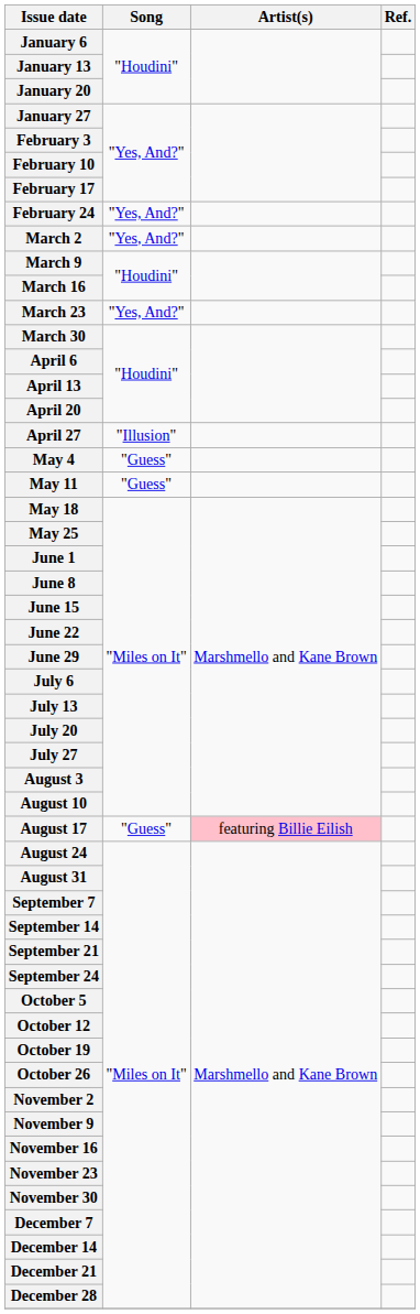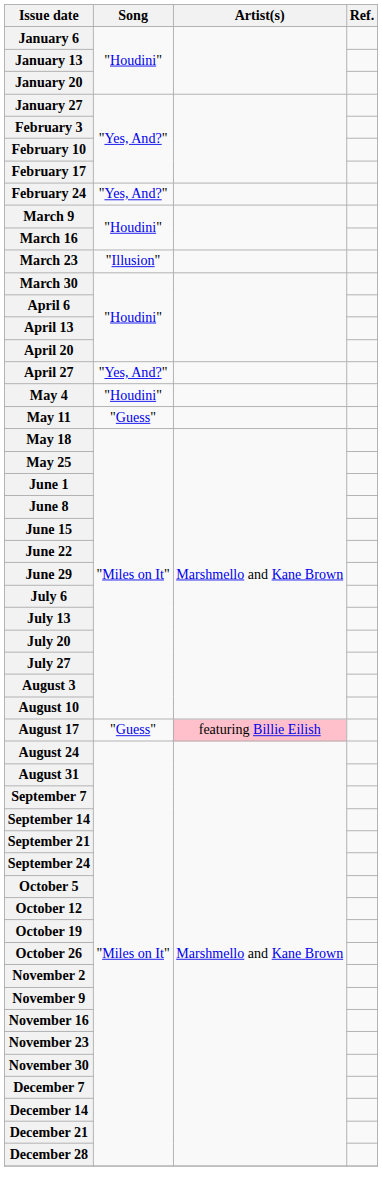 <table class="wikitable plainrowheaders" style="text-align: center;">
 <tr>
 <th>Issue date</th>
 <th>Song</th>
 <th>Artist(s)</th>
 <th>Ref.</th>
 </tr>
 <tr>
 <th scope="row">January 6</th>
 <td rowspan=3>"<a href='#'>Houdini</a>"</td>
 <td rowspan=3></td>
 <td></td>
 </tr>
 <tr>
 <th scope="row">January 13</th>
 <td></td>
 </tr>
 <tr>
 <th scope="row">January 20</th>
 <td></td>
 </tr>
 <tr>
 <th scope="row">January 27</th>
 <td rowspan=4>"<a href='#'>Yes, And?</a>"</td>
 <td rowspan=4></td>
 <td></td>
 </tr>
 <tr>
 <th scope="row">February 3</th>
 <td></td>
 </tr>
 <tr>
 <th scope="row">February 10</th>
 <td></td>
 </tr>
 <tr>
 <th scope="row">February 17</th>
 <td></td>
 </tr>
 <tr>
 <th scope="row">February 24</th>
 <td>"<a href='#'>Yes, And?</a>"</td>
 <td></td>
 <td></td>
 </tr>
 <tr>
-<th scope="row">March 2</th>
-<td>"<a href='#'>Yes, And?</a>"</td>
-<td></td>
-<td></td>
-</tr>
-<tr>
 <th scope="row">March 9</th>
 <td rowspan=2>"<a href='#'>Houdini</a>"</td>
 <td rowspan=2></td>
 <td></td>
 </tr>
 <tr>
 <th scope="row">March 16</th>
 <td></td>
 </tr>
 <tr>
 <th scope="row">March 23</th>
-<td>"<a href='#'>Yes, And?</a>"</td>
+<td>"<a href='#'>Illusion</a>"</td>
 <td></td>
 <td></td>
 </tr>
 <tr>
 <th scope="row">March 30</th>
 <td rowspan=4>"<a href='#'>Houdini</a>"</td>
 <td rowspan=4></td>
 <td></td>
 </tr>
 <tr>
 <th scope="row">April 6</th>
 <td></td>
 </tr>
 <tr>
 <th scope="row">April 13</th>
 <td></td>
 </tr>
 <tr>
 <th scope="row">April 20</th>
 <td></td>
 </tr>
 <tr>
 <th scope="row">April 27</th>
-<td>"<a href='#'>Illusion</a>"</td>
+<td>"<a href='#'>Yes, And?</a>"</td>
 <td></td>
 <td></td>
 </tr>
 <tr>
 <th scope="row">May 4</th>
-<td>"<a href='#'>Guess</a>"</td>
+<td>"<a href='#'>Houdini</a>"</td>
 <td></td>
 <td></td>
 </tr>
 <tr>
 <th scope="row">May 11</th>
 <td>"<a href='#'>Guess</a>"</td>
 <td></td>
 <td></td>
 </tr>
 <tr>
 <th scope="row">May 18</th>
 <td rowspan=13>"<a href='#'>Miles on It</a>"</td>
 <td rowspan=13><a href='#'>Marshmello</a> and <a href='#'>Kane Brown</a></td>
 <td></td>
 </tr>
 <tr>
 <th scope="row">May 25</th>
 <td></td>
 </tr>
 <tr>
 <th scope="row">June 1</th>
 <td></td>
 </tr>
 <tr>
 <th scope="row">June 8</th>
 <td></td>
 </tr>
 <tr>
 <th scope="row">June 15</th>
 <td></td>
 </tr>
 <tr>
 <th scope="row">June 22</th>
 <td></td>
 </tr>
 <tr>
 <th scope="row">June 29</th>
 <td></td>
 </tr>
 <tr>
 <th scope="row">July 6</th>
 <td></td>
 </tr>
 <tr>
 <th scope="row">July 13</th>
 <td></td>
 </tr>
 <tr>
 <th scope="row">July 20</th>
 <td></td>
 </tr>
 <tr>
 <th scope="row">July 27</th>
 <td></td>
 </tr>
 <tr>
 <th scope="row">August 3</th>
 <td></td>
 </tr>
 <tr>
 <th scope="row">August 10</th>
 <td></td>
 </tr>
 <tr>
 <th scope="row">August 17</th>
 <td>"<a href='#'>Guess</a>"</td>
 <td style="background: pink;"> featuring <a href='#'>Billie Eilish</a></td>
 <td></td>
 </tr>
 <tr>
 <th scope="row">August 24</th>
 <td rowspan=19>"<a href='#'>Miles on It</a>"</td>
 <td rowspan=19><a href='#'>Marshmello</a> and <a href='#'>Kane Brown</a></td>
 <td></td>
 </tr>
 <tr>
 <th scope="row">August 31</th>
 <td></td>
 </tr>
 <tr>
 <th scope="row">September 7</th>
 <td></td>
 </tr>
 <tr>
 <th scope="row">September 14</th>
 <td></td>
 </tr>
 <tr>
 <th scope="row">September 21</th>
 <td></td>
 </tr>
 <tr>
 <th scope="row">September 24</th>
 <td></td>
 </tr>
 <tr>
 <th scope="row">October 5</th>
 <td></td>
 </tr>
 <tr>
 <th scope="row">October 12</th>
 <td></td>
 </tr>
 <tr>
 <th scope="row">October 19</th>
 <td></td>
 </tr>
 <tr>
 <th scope="row">October 26</th>
 <td></td>
 </tr>
 <tr>
 <th scope="row">November 2</th>
 <td></td>
 </tr>
 <tr>
 <th scope="row">November 9</th>
 <td></td>
 </tr>
 <tr>
 <th scope="row">November 16</th>
 <td></td>
 </tr>
 <tr>
 <th scope="row">November 23</th>
 <td></td>
 </tr>
 <tr>
 <th scope="row">November 30</th>
 <td></td>
 </tr>
 <tr>
 <th scope="row">December 7</th>
 <td></td>
 </tr>
 <tr>
 <th scope="row">December 14</th>
 <td></td>
 </tr>
 <tr>
 <th scope="row">December 21</th>
 <td></td>
 </tr>
 <tr>
 <th scope="row">December 28</th>
 <td></td>
 </tr>
 <tr>
 </tr>
 </table>
